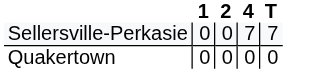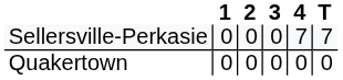 <table style="border-collapse: collapse;">
 <tr>
 <th style="text-align: left;"></th>
 <th style="text-align: center; padding: 0px 3px 0px 3px; width:12px;">1</th>
 <th style="text-align: center; padding: 0px 3px 0px 3px; width:12px;">2</th>
+<th style="text-align: center; padding: 0px 3px 0px 3px; width:12px;">3</th>
 <th style="text-align: center; padding: 0px 3px 0px 3px; width:12px;">4</th>
 <th style="text-align: center; padding: 0px 3px 0px 3px; width:12px;">T</th>
 </tr>
 <tr>
 <td style="background: #f8f9fa; text-align: left; border-bottom: 1px solid black; padding: 0px 3px 0px 3px;">Sellersville-Perkasie</td>
+<td style="background: #f8f9fa; border-left: 1px solid black; border-bottom: 1px solid black; text-align: right; padding: 0px 3px 0px 3px;">0</td>
 <td style="background: #f8f9fa; border-left: 1px solid black; border-bottom: 1px solid black; text-align: right; padding: 0px 3px 0px 3px;">0</td>
 <td style="background: #f8f9fa; border-left: 1px solid black; border-bottom: 1px solid black; text-align: right; padding: 0px 3px 0px 3px;">0</td>
 <td style="background: #f8f9fa; border-left: 1px solid black; border-bottom: 1px solid black; text-align: right; padding: 0px 3px 0px 3px;">7</td>
 <td style="background: #f8f9fa; border-left: 1px solid black; border-bottom: 1px solid black; text-align: right; padding: 0px 3px 0px 3px;">7</td>
 </tr>
 <tr>
 <td style="text-align: left; padding: 0px 3px 0px 3px;">Quakertown</td>
 <td style="border-left: 1px solid black; text-align: right; padding: 0px 3px 0px 3px;">0</td>
 <td style="border-left: 1px solid black; text-align: right; padding: 0px 3px 0px 3px;">0</td>
 <td style="border-left: 1px solid black; text-align: right; padding: 0px 3px 0px 3px;">0</td>
 <td style="border-left: 1px solid black; text-align: right; padding: 0px 3px 0px 3px;">0</td>
+<td style="border-left: 1px solid black; text-align: right; padding: 0px 3px 0px 3px;">0</td>
 </tr>
 </table>
